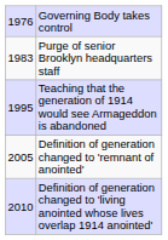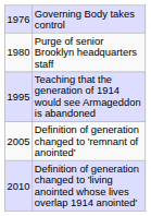 <table style="float: right; margin:10px; font-size: 90%;" class="wikitable" width="200" padding="3">
 <tr style="background:#ddddff">
 <td>1976</td>
 <td>Governing Body takes control</td>
 </tr>
 <tr>
-<td>1983</td>
+<td>1980</td>
 <td>Purge of senior Brooklyn headquarters staff</td>
 </tr>
 <tr style="background:#ddddff">
 <td>1995</td>
 <td>Teaching that the generation of 1914 would see Armageddon is abandoned</td>
 </tr>
 <tr>
 <td>2005</td>
 <td>Definition of generation changed to 'remnant of anointed'</td>
 </tr>
 <tr style="background:#ddddff">
 <td>2010</td>
 <td>Definition of generation changed to 'living anointed whose lives overlap 1914 anointed'</td>
 </tr>
 </table>
